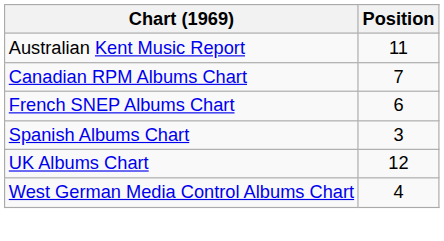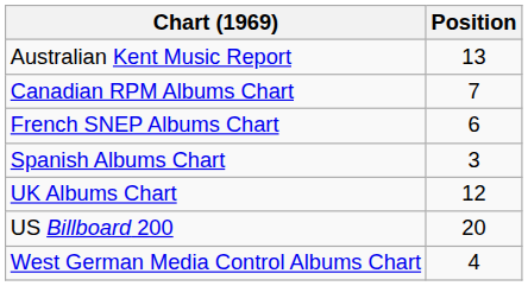 <table class="wikitable sortable" style="text-align:center;">
 <tr>
 <th>Chart (1969)</th>
 <th>Position</th>
 </tr>
 <tr>
 <td align="left">Australian <a href='#'>Kent Music Report</a></td>
-<td>11</td>
+<td>13</td>
 </tr>
 <tr>
 <td align="left"><a href='#'>Canadian RPM Albums Chart</a></td>
 <td>7</td>
 </tr>
 <tr>
 <td align="left"><a href='#'>French SNEP Albums Chart</a></td>
 <td>6</td>
 </tr>
 <tr>
 <td align="left"><a href='#'>Spanish Albums Chart</a></td>
 <td>3</td>
 </tr>
 <tr>
 <td align="left"><a href='#'>UK Albums Chart</a></td>
 <td>12</td>
 </tr>
 <tr>
+<td align="left">US <a href='#'><em>Billboard</em> 200</a></td>
+<td>20</td>
+</tr>
+<tr>
 <td align="left"><a href='#'>West German Media Control Albums Chart</a></td>
 <td>4</td>
 </tr>
 </table>
